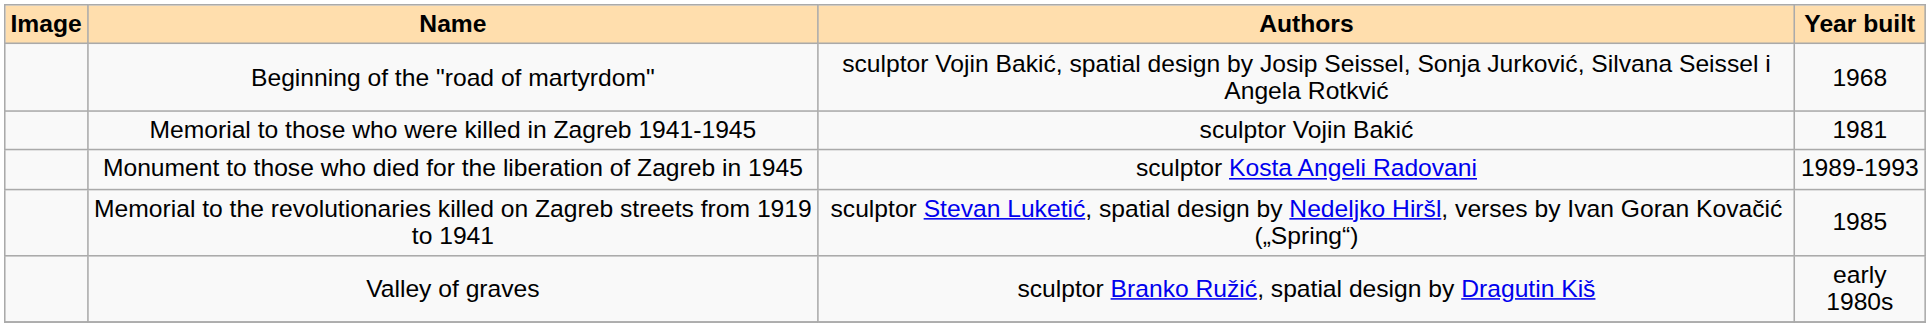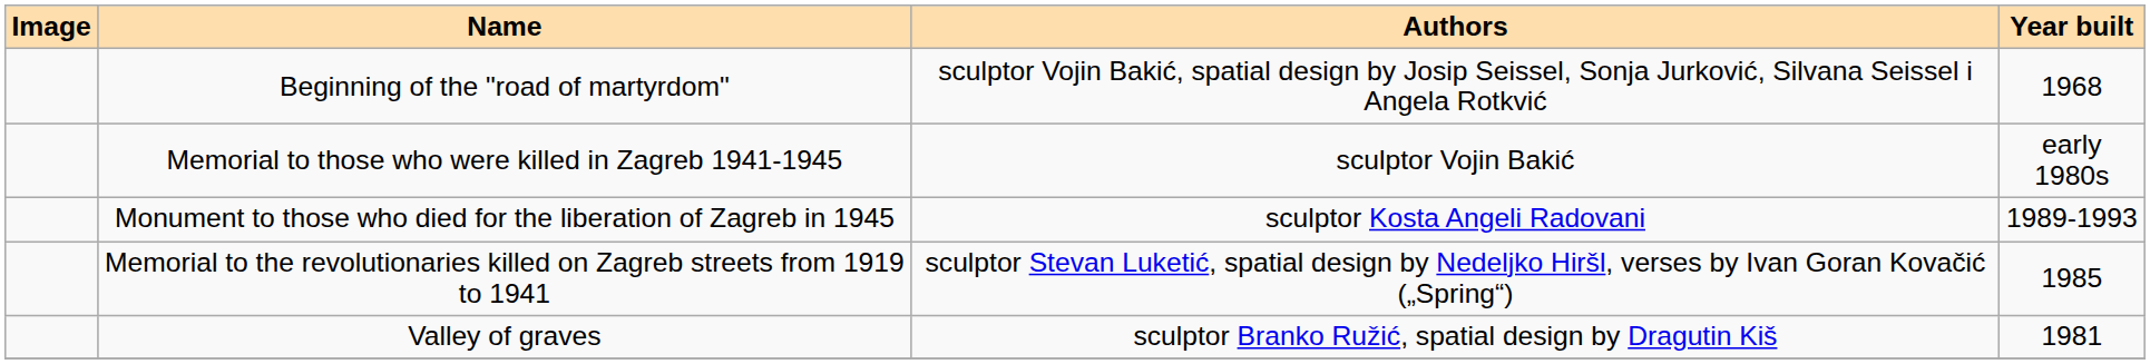 <table class="wikitable">
 <tr>
 <th style=background:#FFDEAD;><strong>Image</strong></th>
 <th style=background:#FFDEAD;><strong>Name</strong></th>
 <th style=background:#FFDEAD;><strong>Authors</strong></th>
 <th style=background:#FFDEAD;><strong>Year built</strong></th>
 </tr>
 <tr>
 <td style="text-align:center;"></td>
 <td style="text-align:center;">Beginning of the "road of martyrdom"</td>
 <td style="text-align:center;">sculptor Vojin Bakić, spatial design by Josip Seissel, Sonja Jurković, Silvana Seissel i Angela Rotkvić</td>
 <td style="text-align:center;">1968</td>
 </tr>
 <tr>
 <td style="text-align:center;"></td>
 <td style="text-align:center;">Memorial to those who were killed in Zagreb 1941-1945</td>
 <td style="text-align:center;">sculptor Vojin Bakić</td>
-<td style="text-align:center;">1981</td>
+<td style="text-align:center;">early 1980s</td>
 </tr>
 <tr>
 <td style="text-align:center;"></td>
 <td style="text-align:center;">Monument to those who died for the liberation of Zagreb in 1945</td>
 <td style="text-align:center;">sculptor <a href='#'>Kosta Angeli Radovani</a></td>
 <td style="text-align:center;">1989-1993</td>
 </tr>
 <tr>
 <td style="text-align:center;"></td>
 <td style="text-align:center;">Memorial to the revolutionaries killed on Zagreb streets from 1919 to 1941</td>
 <td style="text-align:center;">sculptor <a href='#'>Stevan Luketić</a>, spatial design by <a href='#'>Nedeljko Hiršl</a>, verses by Ivan Goran Kovačić („Spring“)</td>
 <td style="text-align:center;">1985</td>
 </tr>
 <tr>
 <td style="text-align:center;"></td>
 <td style="text-align:center;">Valley of graves</td>
 <td style="text-align:center;">sculptor <a href='#'>Branko Ružić</a>, spatial design by <a href='#'>Dragutin Kiš</a></td>
-<td style="text-align:center;">early 1980s</td>
+<td style="text-align:center;">1981</td>
 </tr>
 <tr>
 </tr>
 </table>
